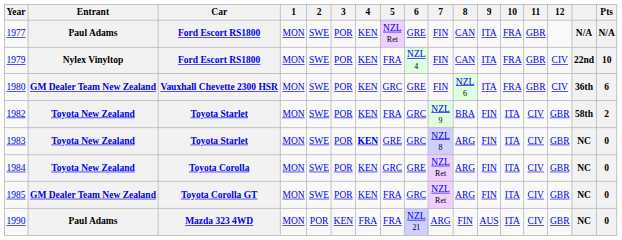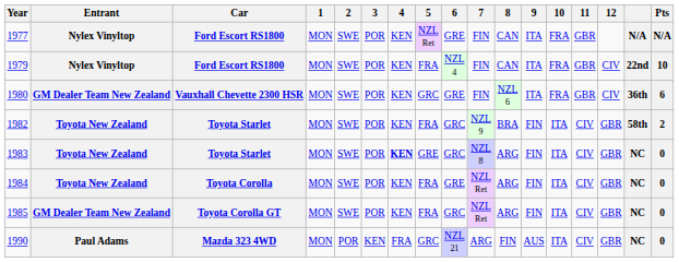 <table class="wikitable" style="text-align:center; font-size:90%;">
 <tr>
 <th>Year</th>
 <th>Entrant</th>
 <th>Car</th>
 <th>1</th>
 <th>2</th>
 <th>3</th>
 <th>4</th>
 <th>5</th>
 <th>6</th>
 <th>7</th>
 <th>8</th>
 <th>9</th>
 <th>10</th>
 <th>11</th>
 <th>12</th>
 <th></th>
 <th>Pts</th>
 </tr>
 <tr>
 <td><a href='#'>1977</a></td>
-<th>Paul Adams</th>
+<th>Nylex Vinyltop</th>
 <th><a href='#'>Ford Escort RS1800</a></th>
 <td><a href='#'>MON</a></td>
 <td><a href='#'>SWE</a></td>
 <td><a href='#'>POR</a></td>
 <td><a href='#'>KEN</a></td>
 <td style="background:#EFCFFF;"><a href='#'>NZL</a><br><small>Ret</small></td>
 <td><a href='#'>GRE</a></td>
 <td><a href='#'>FIN</a></td>
 <td><a href='#'>CAN</a></td>
 <td><a href='#'>ITA</a></td>
 <td><a href='#'>FRA</a></td>
 <td><a href='#'>GBR</a></td>
 <td></td>
 <th>N/A</th>
 <th>N/A</th>
 </tr>
 <tr>
 <td><a href='#'>1979</a></td>
 <th>Nylex Vinyltop</th>
 <th><a href='#'>Ford Escort RS1800</a></th>
 <td><a href='#'>MON</a></td>
 <td><a href='#'>SWE</a></td>
 <td><a href='#'>POR</a></td>
 <td><a href='#'>KEN</a></td>
 <td><a href='#'>FRA</a></td>
 <td style="background:#DFFFDF;"><a href='#'>NZL</a><br><small>4</small></td>
 <td><a href='#'>FIN</a></td>
 <td><a href='#'>CAN</a></td>
 <td><a href='#'>ITA</a></td>
 <td><a href='#'>FRA</a></td>
 <td><a href='#'>GBR</a></td>
 <td><a href='#'>CIV</a></td>
 <th>22nd</th>
 <th>10</th>
 </tr>
 <tr>
 <td><a href='#'>1980</a></td>
 <th><a href='#'>GM Dealer Team New Zealand</a></th>
 <th><a href='#'>Vauxhall Chevette 2300 HSR</a></th>
 <td><a href='#'>MON</a></td>
 <td><a href='#'>SWE</a></td>
 <td><a href='#'>POR</a></td>
 <td><a href='#'>KEN</a></td>
 <td><a href='#'>GRC</a></td>
 <td><a href='#'>GRE</a></td>
 <td><a href='#'>FIN</a></td>
 <td style="background:#DFFFDF;"><a href='#'>NZL</a><br><small>6</small></td>
 <td><a href='#'>ITA</a></td>
 <td><a href='#'>FRA</a></td>
 <td><a href='#'>GBR</a></td>
 <td><a href='#'>CIV</a></td>
 <th>36th</th>
 <th>6</th>
 </tr>
 <tr>
 <td><a href='#'>1982</a></td>
 <th><a href='#'>Toyota New Zealand</a></th>
 <th><a href='#'>Toyota Starlet</a></th>
 <td><a href='#'>MON</a></td>
 <td><a href='#'>SWE</a></td>
 <td><a href='#'>POR</a></td>
 <td><a href='#'>KEN</a></td>
 <td><a href='#'>FRA</a></td>
 <td><a href='#'>GRC</a></td>
 <td style="background:#DFFFDF;"><a href='#'>NZL</a><br><small>9</small></td>
 <td><a href='#'>BRA</a></td>
 <td><a href='#'>FIN</a></td>
 <td><a href='#'>ITA</a></td>
 <td><a href='#'>CIV</a></td>
 <td><a href='#'>GBR</a></td>
 <th>58th</th>
 <th>2</th>
 </tr>
 <tr>
 <td><a href='#'>1983</a></td>
 <th><a href='#'>Toyota New Zealand</a></th>
 <th><a href='#'>Toyota Starlet</a></th>
 <td><a href='#'>MON</a></td>
 <td><a href='#'>SWE</a></td>
 <td><a href='#'>POR</a></td>
 <td><strong><a href='#'>KEN</a></strong></td>
 <td><a href='#'>GRE</a></td>
 <td><a href='#'>GRC</a></td>
 <td style="background:#CFCFFF;"><a href='#'>NZL</a><br><small>8</small></td>
 <td><a href='#'>ARG</a></td>
 <td><a href='#'>FIN</a></td>
 <td><a href='#'>ITA</a></td>
 <td><a href='#'>CIV</a></td>
 <td><a href='#'>GBR</a></td>
 <th>NC</th>
 <th>0</th>
 </tr>
 <tr>
 <td><a href='#'>1984</a></td>
 <th><a href='#'>Toyota New Zealand</a></th>
 <th><a href='#'>Toyota Corolla</a></th>
 <td><a href='#'>MON</a></td>
 <td><a href='#'>SWE</a></td>
 <td><a href='#'>POR</a></td>
 <td><a href='#'>KEN</a></td>
-<td><a href='#'>GRC</a></td>
+<td><a href='#'>FRA</a></td>
 <td><a href='#'>GRE</a></td>
 <td style="background:#EFCFFF;"><a href='#'>NZL</a><br><small>Ret</small></td>
 <td><a href='#'>ARG</a></td>
 <td><a href='#'>FIN</a></td>
 <td><a href='#'>ITA</a></td>
 <td><a href='#'>CIV</a></td>
 <td><a href='#'>GBR</a></td>
 <th>NC</th>
 <th>0</th>
 </tr>
 <tr>
 <td><a href='#'>1985</a></td>
 <th><a href='#'>GM Dealer Team New Zealand</a></th>
 <th><a href='#'>Toyota Corolla GT</a></th>
 <td><a href='#'>MON</a></td>
 <td><a href='#'>SWE</a></td>
 <td><a href='#'>POR</a></td>
 <td><a href='#'>KEN</a></td>
 <td><a href='#'>FRA</a></td>
 <td><a href='#'>GRC</a></td>
 <td style="background:#EFCFFF;"><a href='#'>NZL</a><br><small>Ret</small></td>
 <td><a href='#'>ARG</a></td>
 <td><a href='#'>FIN</a></td>
 <td><a href='#'>ITA</a></td>
 <td><a href='#'>CIV</a></td>
 <td><a href='#'>GBR</a></td>
 <th>NC</th>
 <th>0</th>
 </tr>
 <tr>
 <td><a href='#'>1990</a></td>
 <th>Paul Adams</th>
 <th><a href='#'>Mazda 323 4WD</a></th>
 <td><a href='#'>MON</a></td>
 <td><a href='#'>POR</a></td>
 <td><a href='#'>KEN</a></td>
 <td><a href='#'>FRA</a></td>
-<td><a href='#'>FRA</a></td>
+<td><a href='#'>GRC</a></td>
 <td style="background:#CFCFFF;"><a href='#'>NZL</a><br><small>21</small></td>
 <td><a href='#'>ARG</a></td>
 <td><a href='#'>FIN</a></td>
 <td><a href='#'>AUS</a></td>
 <td><a href='#'>ITA</a></td>
 <td><a href='#'>CIV</a></td>
 <td><a href='#'>GBR</a></td>
 <th>NC</th>
 <th>0</th>
 </tr>
 </table>
